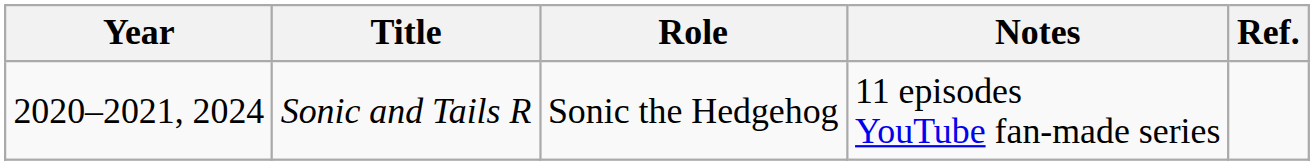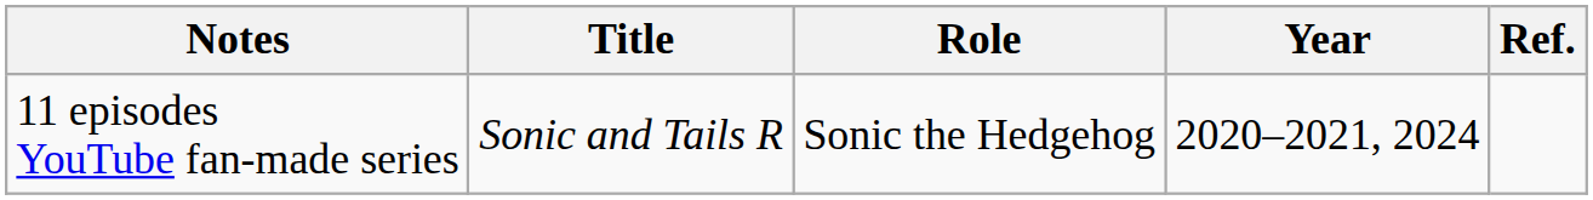 <table class="wikitable sortable">
 <tr>
-<th>Year</th>
+<th>Notes</th>
 <th>Title</th>
 <th>Role</th>
-<th>Notes</th>
+<th>Year</th>
 <th>Ref.</th>
 </tr>
 <tr>
-<td>2020–2021, 2024</td>
+<td>11 episodes<br><a href='#'>YouTube</a> fan-made series</td>
 <td><em>Sonic and Tails R</em></td>
 <td>Sonic the Hedgehog</td>
-<td>11 episodes<br><a href='#'>YouTube</a> fan-made series</td>
+<td>2020–2021, 2024</td>
 <td></td>
 </tr>
 </table>
